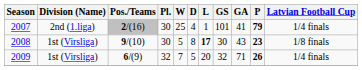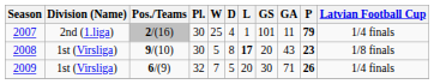 <table class="wikitable">
 <tr>
 <th>Season</th>
 <th>Division (Name)</th>
 <th>Pos./Teams</th>
 <th>Pl.</th>
 <th>W</th>
 <th>D</th>
 <th>L</th>
 <th>GS</th>
 <th>GA</th>
 <th>P</th>
 <th><a href='#'>Latvian Football Cup</a></th>
 </tr>
 <tr>
 <td align=center><a href='#'>2007</a></td>
 <td align=center>2nd (<a href='#'>1.liga</a>)</td>
 <td align=center bgcolor=silver><strong>2</strong>/(16)</td>
 <td align=center>30</td>
 <td align=center>25</td>
 <td align=center>4</td>
 <td align=center>1</td>
 <td align=center>101</td>
-<td align=center>41</td>
+<td align=center>11</td>
 <td align=center><strong>79</strong></td>
 <td align=center>1/4 finals</td>
 </tr>
 <tr>
 <td align=center><a href='#'>2008</a></td>
 <td align=center>1st (<a href='#'>Virsliga</a>)</td>
 <td align=center><strong>9</strong>/(10)</td>
 <td align=center>30</td>
 <td align=center>5</td>
 <td align=center>8</td>
 <td align=center><strong>17</strong></td>
-<td align=center>30</td>
+<td align=center>20</td>
 <td align=center>43</td>
 <td align=center><strong>23</strong></td>
 <td align=center bgcolor=>1/8 finals</td>
 </tr>
 <tr>
 <td align=center><a href='#'>2009</a></td>
 <td align=center>1st (<a href='#'>Virsliga</a>)</td>
 <td align=center><strong>6</strong>/(9)</td>
 <td align=center>32</td>
 <td align=center>7</td>
 <td align=center>5</td>
 <td align=center>20</td>
-<td align=center>32</td>
+<td align=center>30</td>
 <td align=center>71</td>
 <td align=center><strong>26</strong></td>
 <td align=center>1/4 finals</td>
 </tr>
 <tr>
 </tr>
 </table>
